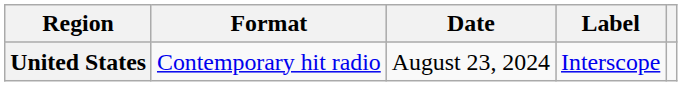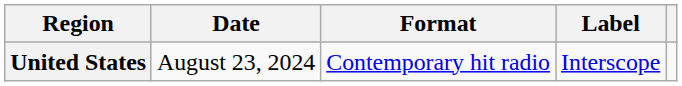 <table class="wikitable plainrowheaders">
 <tr>
 <th scope="col">Region</th>
+<th scope="col">Date</th>
 <th scope="col">Format</th>
-<th scope="col">Date</th>
 <th scope="col">Label</th>
 <th scope="col"></th>
 </tr>
 <tr>
 <th scope="row">United States</th>
+<td>August 23, 2024</td>
 <td><a href='#'>Contemporary hit radio</a></td>
-<td>August 23, 2024</td>
 <td><a href='#'>Interscope</a></td>
 <td style="text-align:center;"></td>
 </tr>
 </table>
